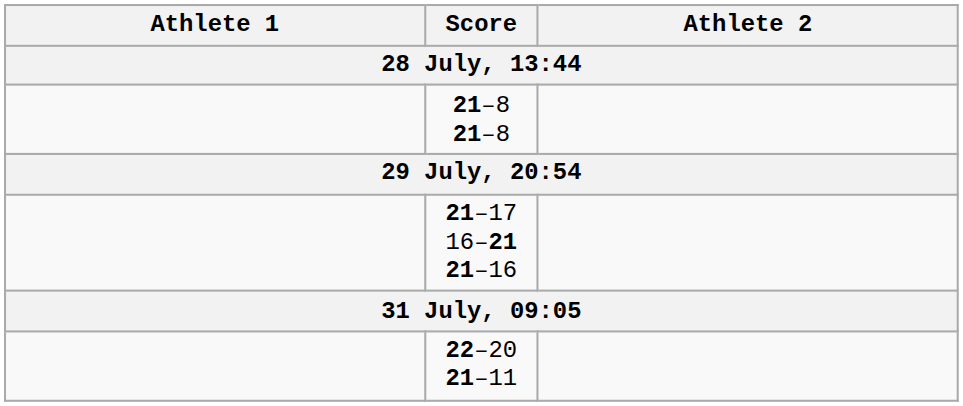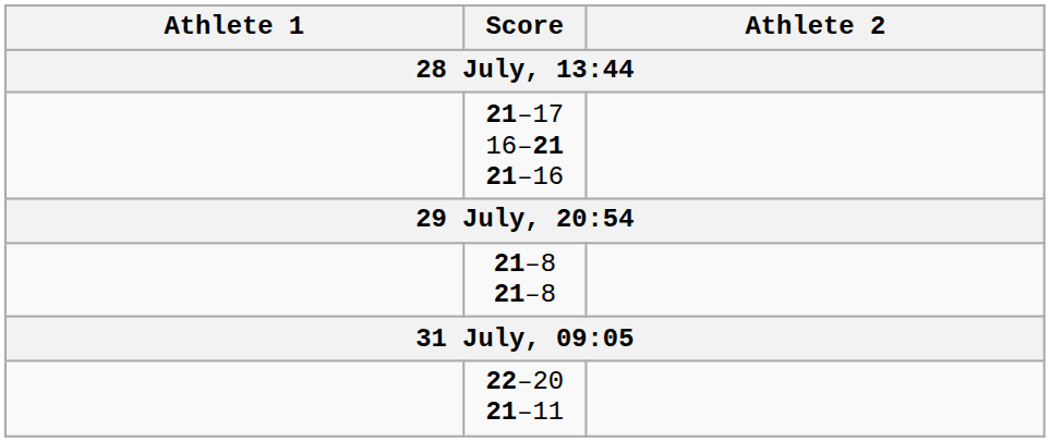 <table class="wikitable" style="text-align: center; font-size:90% ">
 <tr>
 <th align="right" width="200">Athlete 1</th>
 <th width="50">Score</th>
 <th align="left" width="200">Athlete 2</th>
 </tr>
 <tr>
 <th colspan=3>28 July, 13:44</th>
 </tr>
 <tr>
 <td align=right><strong></strong></td>
-<td align=center><strong>21</strong>–8<br><strong>21</strong>–8</td>
+<td align=center><strong>21</strong>–17<br>16–<strong>21</strong><br><strong>21</strong>–16</td>
 <td align=left></td>
 </tr>
 <tr>
 <th colspan=3>29 July, 20:54</th>
 </tr>
 <tr>
 <td align=right><strong></strong></td>
-<td align=center><strong>21</strong>–17<br>16–<strong>21</strong><br><strong>21</strong>–16</td>
+<td align=center><strong>21</strong>–8<br><strong>21</strong>–8</td>
 <td align=left></td>
 </tr>
 <tr>
 <th colspan=3>31 July, 09:05</th>
 </tr>
 <tr>
 <td align=right><strong></strong></td>
 <td align=center><strong>22</strong>–20<br><strong>21</strong>–11</td>
 <td align=left></td>
 </tr>
 </table>
